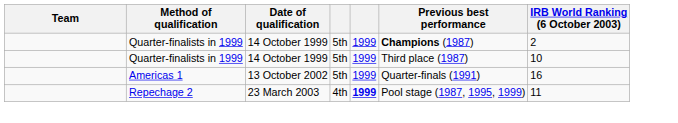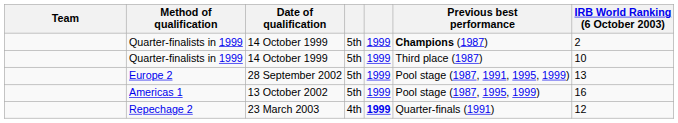 <table class="wikitable sortable">
 <tr>
 <th width=175px>Team</th>
 <th>Method of<br>qualification</th>
 <th>Date of<br>qualification</th>
 <th data-sort-type="number"></th>
 <th></th>
 <th>Previous best<br>performance</th>
 <th><a href='#'>IRB World Ranking</a><br>(6 October 2003)</th>
 </tr>
 <tr>
 <td style=white-space:nowrap></td>
 <td>Quarter-finalists in <a href='#'>1999</a></td>
 <td>14 October 1999</td>
 <td align=center>5th</td>
 <td align=center><a href='#'>1999</a></td>
 <td><strong>Champions</strong> (<a href='#'>1987</a>)</td>
 <td>2</td>
 </tr>
 <tr>
 <td style=white-space:nowrap></td>
 <td>Quarter-finalists in <a href='#'>1999</a></td>
 <td>14 October 1999</td>
 <td align=center>5th</td>
 <td align=center><a href='#'>1999</a></td>
 <td>Third place (<a href='#'>1987</a>)</td>
 <td>10</td>
 </tr>
 <tr>
 <td style=white-space:nowrap></td>
+<td><a href='#'>Europe 2</a></td>
+<td>28 September 2002</td>
+<td align=center>5th</td>
+<td align=center><a href='#'>1999</a></td>
+<td>Pool stage (<a href='#'>1987</a>, <a href='#'>1991</a>, <a href='#'>1995</a>, <a href='#'>1999</a>)</td>
+<td>13</td>
+</tr>
+<tr>
+<td style=white-space:nowrap></td>
 <td><a href='#'>Americas 1</a></td>
 <td>13 October 2002</td>
 <td align=center>5th</td>
 <td align=center><a href='#'>1999</a></td>
-<td>Quarter-finals (<a href='#'>1991</a>)</td>
+<td>Pool stage (<a href='#'>1987</a>, <a href='#'>1995</a>, <a href='#'>1999</a>)</td>
 <td>16</td>
 </tr>
 <tr>
 <td style=white-space:nowrap></td>
 <td><a href='#'>Repechage 2</a></td>
 <td>23 March 2003</td>
 <td align=center>4th</td>
 <td align=center><strong><a href='#'>1999</a></strong></td>
-<td>Pool stage (<a href='#'>1987</a>, <a href='#'>1995</a>, <a href='#'>1999</a>)</td>
-<td>11</td>
+<td>Quarter-finals (<a href='#'>1991</a>)</td>
+<td>12</td>
 </tr>
 </table>
